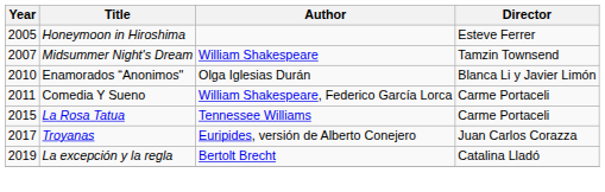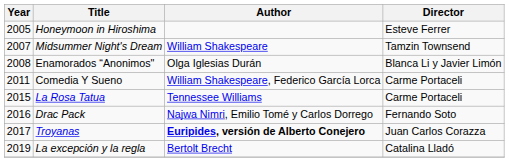 <table class="wikitable sortable">
 <tr>
 <th>Year</th>
 <th>Title</th>
 <th>Author</th>
 <th>Director</th>
 </tr>
 <tr>
 <td>2005</td>
 <td><em>Honeymoon in Hiroshima</em></td>
 <td></td>
 <td>Esteve Ferrer</td>
 </tr>
 <tr>
 <td>2007</td>
 <td><em>Midsummer Night's Dream</em></td>
 <td><a href='#'>William Shakespeare</a></td>
 <td>Tamzin Townsend</td>
 </tr>
 <tr>
-<td>2010</td>
+<td>2008</td>
 <td>Enamorados “Anonimos"</td>
 <td>Olga Iglesias Durán</td>
 <td>Blanca Li y Javier Limón</td>
 </tr>
 <tr>
 <td>2011</td>
 <td>Comedia Y Sueno</td>
 <td><a href='#'>William Shakespeare</a>, Federico García Lorca</td>
 <td>Carme Portaceli</td>
 </tr>
 <tr>
 <td>2015</td>
 <td><em><a href='#'>La Rosa Tatua</a></em></td>
 <td><a href='#'>Tennessee Williams</a></td>
 <td>Carme Portaceli</td>
 </tr>
 <tr>
+<td>2016</td>
+<td><em>Drac Pack</em></td>
+<td><a href='#'>Najwa Nimri</a>, Emilio Tomé y Carlos Dorrego</td>
+<td>Fernando Soto</td>
+</tr>
+<tr>
 <td>2017</td>
 <td><em><a href='#'>Troyanas</a></em></td>
-<td><a href='#'>Euripides</a>, versión de Alberto Conejero</td>
+<td><strong><a href='#'>Euripides</a>, versión de Alberto Conejero</strong></td>
 <td>Juan Carlos Corazza</td>
 </tr>
 <tr>
 <td>2019</td>
 <td><em>La excepción y la regla</em></td>
 <td><a href='#'>Bertolt Brecht</a></td>
 <td>Catalina Lladó</td>
 </tr>
 <tr>
 </tr>
 </table>
